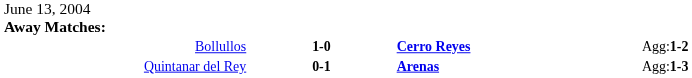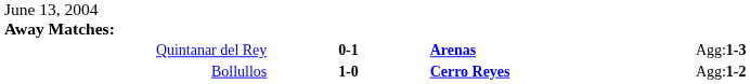 <table width=100% cellspacing=1>
 <tr>
 <th width=20%></th>
 <th width=12%></th>
 <th width=20%></th>
 <th></th>
 </tr>
 <tr>
 <td>June 13, 2004<br><strong>Away Matches:</strong></td>
 </tr>
 <tr style=font-size:90%>
+<td align=right><a href='#'>Quintanar del Rey</a></td>
+<td align=center><strong>0-1</strong></td>
+<td><strong><a href='#'>Arenas</a></strong></td>
+<td>Agg:<strong>1-3</strong></td>
+</tr>
+<tr style=font-size:90%>
 <td align=right><a href='#'>Bollullos</a></td>
 <td align=center><strong>1-0</strong></td>
 <td><strong><a href='#'>Cerro Reyes</a></strong></td>
 <td>Agg:<strong>1-2</strong></td>
 </tr>
-<tr style=font-size:90%>
-<td align=right><a href='#'>Quintanar del Rey</a></td>
-<td align=center><strong>0-1</strong></td>
-<td><strong><a href='#'>Arenas</a></strong></td>
-<td>Agg:<strong>1-3</strong></td>
-</tr>
 </table>
